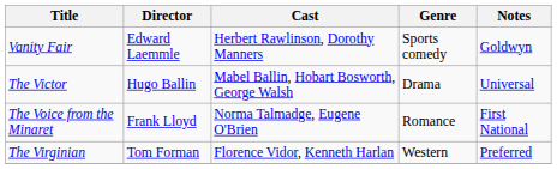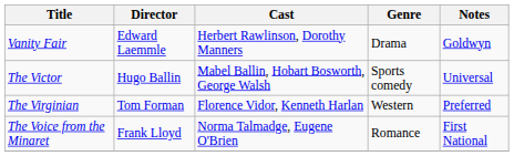 <table class="wikitable" width= "100%">
 <tr>
 <th>Title</th>
 <th>Director</th>
 <th>Cast</th>
 <th>Genre</th>
 <th>Notes</th>
 </tr>
 <tr>
 <td><em><a href='#'>Vanity Fair</a></em></td>
 <td><a href='#'>Edward Laemmle</a></td>
 <td><a href='#'>Herbert Rawlinson</a>, <a href='#'>Dorothy Manners</a></td>
-<td>Sports comedy</td>
+<td>Drama</td>
 <td><a href='#'>Goldwyn</a></td>
 </tr>
 <tr>
 <td><em><a href='#'>The Victor</a></em></td>
 <td><a href='#'>Hugo Ballin</a></td>
 <td><a href='#'>Mabel Ballin</a>, <a href='#'>Hobart Bosworth</a>, <a href='#'>George Walsh</a></td>
-<td>Drama</td>
+<td>Sports comedy</td>
 <td><a href='#'>Universal</a></td>
+</tr>
+<tr>
+<td><em><a href='#'>The Virginian</a></em></td>
+<td><a href='#'>Tom Forman</a></td>
+<td><a href='#'>Florence Vidor</a>, <a href='#'>Kenneth Harlan</a></td>
+<td>Western</td>
+<td><a href='#'>Preferred</a></td>
 </tr>
 <tr>
 <td><em><a href='#'>The Voice from the Minaret</a></em></td>
 <td><a href='#'>Frank Lloyd</a></td>
 <td><a href='#'>Norma Talmadge</a>, <a href='#'>Eugene O'Brien</a></td>
 <td>Romance</td>
 <td><a href='#'>First National</a></td>
 </tr>
 <tr>
-<td><em><a href='#'>The Virginian</a></em></td>
-<td><a href='#'>Tom Forman</a></td>
-<td><a href='#'>Florence Vidor</a>, <a href='#'>Kenneth Harlan</a></td>
-<td>Western</td>
-<td><a href='#'>Preferred</a></td>
-</tr>
-<tr>
 </tr>
 </table>
